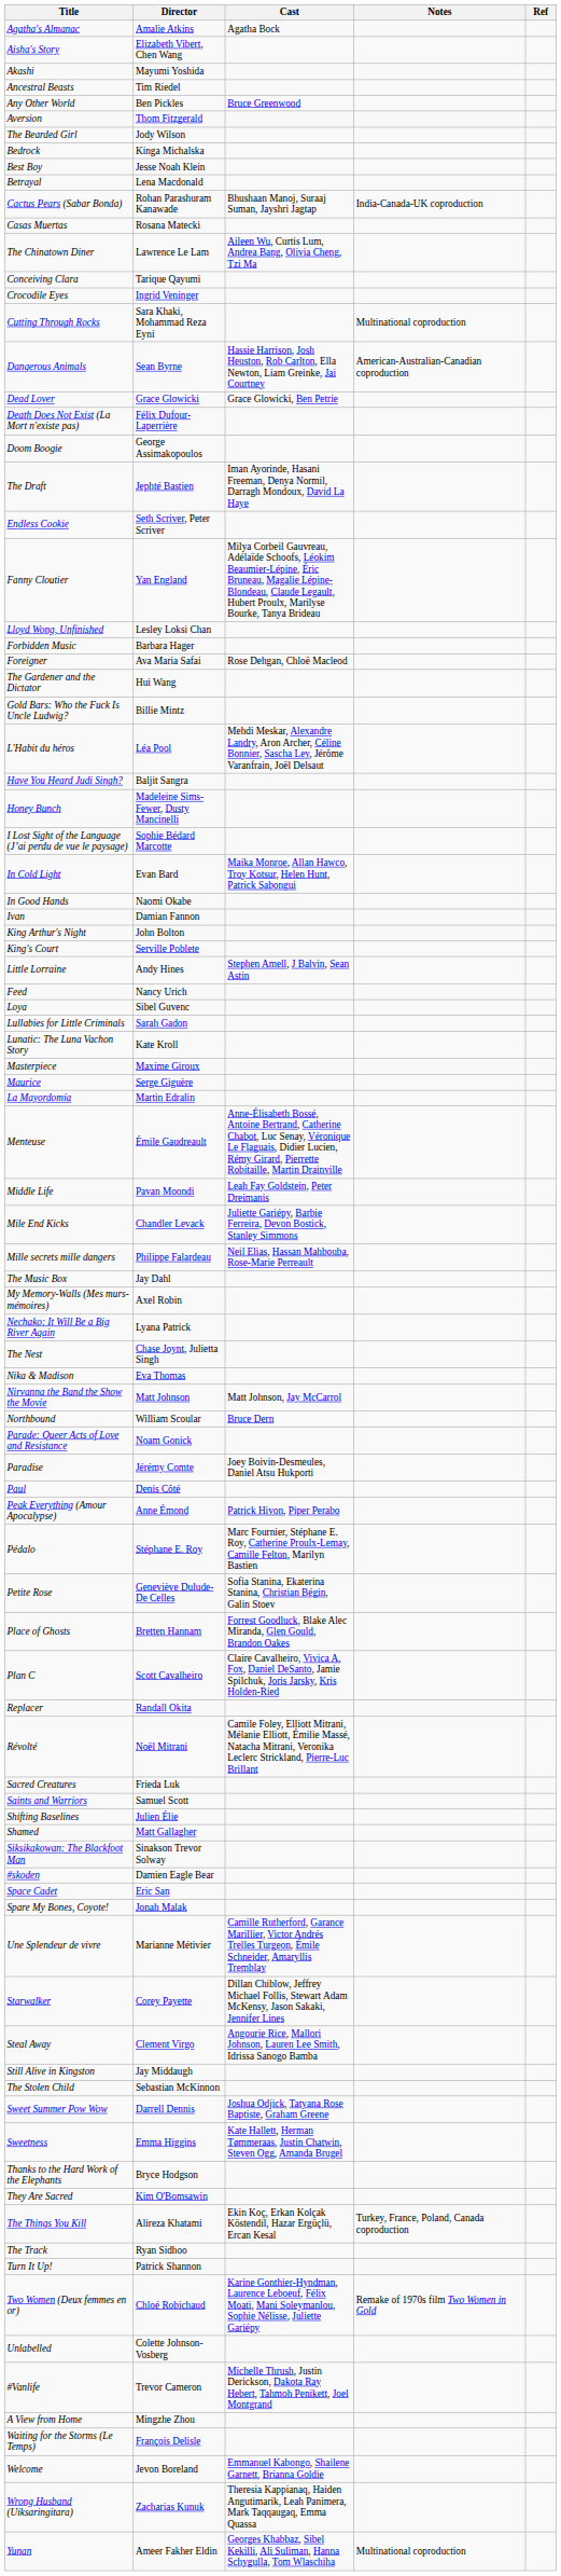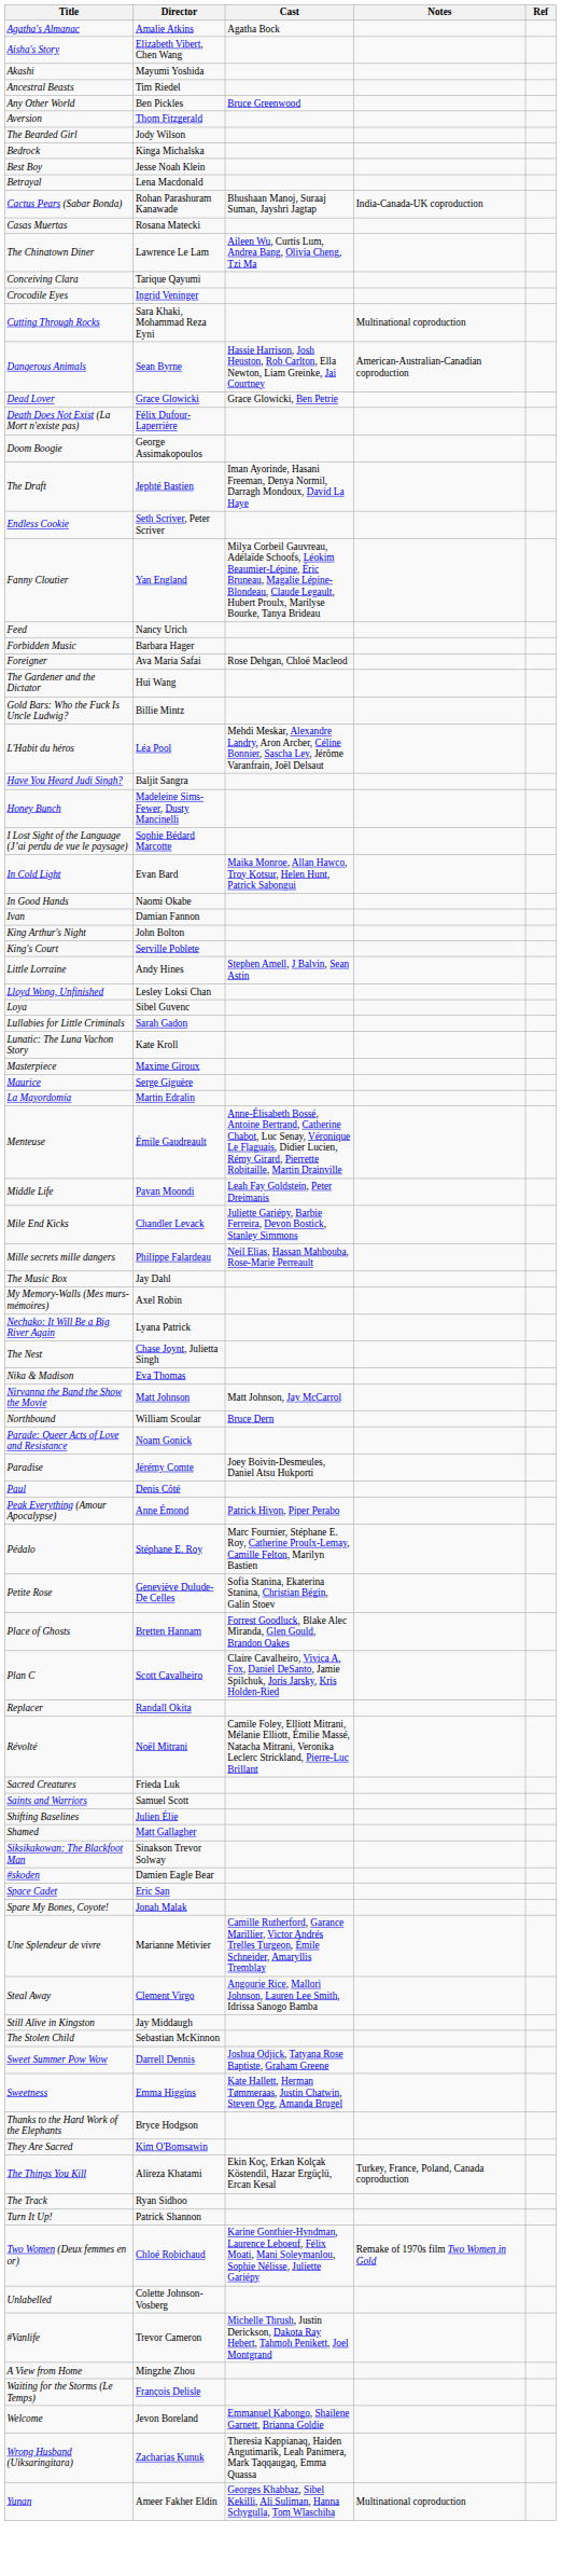 <table class="wikitable sortable" width= "100%">
 <tr>
 <th width=21%>Title</th>
 <th width=15%>Director</th>
 <th width=21%>Cast</th>
 <th width=28%>Notes</th>
 <th width=5%>Ref</th>
 </tr>
 <tr>
 <td><em><a href='#'>Agatha's Almanac</a></em></td>
 <td><a href='#'>Amalie Atkins</a></td>
 <td>Agatha Bock</td>
 <td></td>
 <td></td>
 </tr>
 <tr>
 <td><em><a href='#'>Aisha's Story</a></em></td>
 <td><a href='#'>Elizabeth Vibert</a>, Chen Wang</td>
 <td></td>
 <td></td>
 <td></td>
 </tr>
 <tr>
 <td><em>Akashi</em></td>
 <td>Mayumi Yoshida</td>
 <td></td>
 <td></td>
 <td></td>
 </tr>
 <tr>
 <td><em>Ancestral Beasts</em></td>
 <td>Tim Riedel</td>
 <td></td>
 <td></td>
 <td></td>
 </tr>
 <tr>
 <td><em>Any Other World</em></td>
 <td>Ben Pickles</td>
 <td><a href='#'>Bruce Greenwood</a></td>
 <td></td>
 <td></td>
 </tr>
 <tr>
 <td><em>Aversion</em></td>
 <td><a href='#'>Thom Fitzgerald</a></td>
 <td></td>
 <td></td>
 <td></td>
 </tr>
 <tr>
 <td><em>The Bearded Girl</em></td>
 <td>Jody Wilson</td>
 <td></td>
 <td></td>
 <td></td>
 </tr>
 <tr>
 <td><em>Bedrock</em></td>
 <td>Kinga Michalska</td>
 <td></td>
 <td></td>
 <td></td>
 </tr>
 <tr>
 <td><em>Best Boy</em></td>
 <td>Jesse Noah Klein</td>
 <td></td>
 <td></td>
 <td></td>
 </tr>
 <tr>
 <td><em>Betrayal</em></td>
 <td>Lena Macdonald</td>
 <td></td>
 <td></td>
 <td></td>
 </tr>
 <tr>
 <td><em><a href='#'>Cactus Pears</a> (Sabar Bonda)</em></td>
 <td>Rohan Parashuram Kanawade</td>
 <td>Bhushaan Manoj, Suraaj Suman, Jayshri Jagtap</td>
 <td>India-Canada-UK coproduction</td>
 <td></td>
 </tr>
 <tr>
 <td><em>Casas Muertas</em></td>
 <td>Rosana Matecki</td>
 <td></td>
 <td></td>
 <td></td>
 </tr>
 <tr>
 <td><em>The Chinatown Diner</em></td>
 <td>Lawrence Le Lam</td>
 <td><a href='#'>Aileen Wu</a>, Curtis Lum, <a href='#'>Andrea Bang</a>, <a href='#'>Olivia Cheng</a>, <a href='#'>Tzi Ma</a></td>
 <td></td>
 <td></td>
 </tr>
 <tr>
 <td><em>Conceiving Clara</em></td>
 <td>Tarique Qayumi</td>
 <td></td>
 <td></td>
 <td></td>
 </tr>
 <tr>
 <td><em>Crocodile Eyes</em></td>
 <td><a href='#'>Ingrid Veninger</a></td>
 <td></td>
 <td></td>
 <td></td>
 </tr>
 <tr>
 <td><em><a href='#'>Cutting Through Rocks</a></em></td>
 <td>Sara Khaki, Mohammad Reza Eyni</td>
 <td></td>
 <td>Multinational coproduction</td>
 <td></td>
 </tr>
 <tr>
 <td><em><a href='#'>Dangerous Animals</a></em></td>
 <td><a href='#'>Sean Byrne</a></td>
 <td><a href='#'>Hassie Harrison</a>, <a href='#'>Josh Heuston</a>, <a href='#'>Rob Carlton</a>, Ella Newton, Liam Greinke, <a href='#'>Jai Courtney</a></td>
 <td>American-Australian-Canadian coproduction</td>
 <td></td>
 </tr>
 <tr>
 <td><em><a href='#'>Dead Lover</a></em></td>
 <td><a href='#'>Grace Glowicki</a></td>
 <td>Grace Glowicki, <a href='#'>Ben Petrie</a></td>
 <td></td>
 <td></td>
 </tr>
 <tr>
 <td><em><a href='#'>Death Does Not Exist</a> (La Mort n'existe pas)</em></td>
 <td><a href='#'>Félix Dufour-Laperrière</a></td>
 <td></td>
 <td></td>
 <td></td>
 </tr>
 <tr>
 <td><em>Doom Boogie</em></td>
 <td>George Assimakopoulos</td>
 <td></td>
 <td></td>
 <td></td>
 </tr>
 <tr>
 <td><em>The Draft</em></td>
 <td><a href='#'>Jephté Bastien</a></td>
 <td>Iman Ayorinde, Hasani Freeman, Denya Normil, Darragh Mondoux, <a href='#'>David La Haye</a></td>
 <td></td>
 <td></td>
 </tr>
 <tr>
 <td><em><a href='#'>Endless Cookie</a></em></td>
 <td><a href='#'>Seth Scriver</a>, Peter Scriver</td>
 <td></td>
 <td></td>
 <td></td>
 </tr>
 <tr>
 <td><em>Fanny Cloutier</em></td>
 <td><a href='#'>Yan England</a></td>
 <td>Milya Corbeil Gauvreau, Adélaïde Schoofs, <a href='#'>Léokim Beaumier-Lépine</a>, <a href='#'>Éric Bruneau</a>, <a href='#'>Magalie Lépine-Blondeau</a>, <a href='#'>Claude Legault</a>, Hubert Proulx, Marilyse Bourke, Tanya Brideau</td>
 <td></td>
 <td></td>
 </tr>
 <tr>
-<td><em><a href='#'>Lloyd Wong, Unfinished</a></em></td>
-<td>Lesley Loksi Chan</td>
+<td><em>Feed</em></td>
+<td>Nancy Urich</td>
 <td></td>
 <td></td>
 <td></td>
 </tr>
 <tr>
 <td><em>Forbidden Music</em></td>
 <td>Barbara Hager</td>
 <td></td>
 <td></td>
 <td></td>
 </tr>
 <tr>
 <td><em>Foreigner</em></td>
 <td>Ava Maria Safai</td>
 <td>Rose Dehgan, Chloë Macleod</td>
 <td></td>
 <td></td>
 </tr>
 <tr>
 <td><em>The Gardener and the Dictator</em></td>
 <td>Hui Wang</td>
 <td></td>
 <td></td>
 <td></td>
 </tr>
 <tr>
 <td><em>Gold Bars: Who the Fuck Is Uncle Ludwig?</em></td>
 <td>Billie Mintz</td>
 <td></td>
 <td></td>
 <td></td>
 </tr>
 <tr>
 <td><em>L'Habit du héros</em></td>
 <td><a href='#'>Léa Pool</a></td>
 <td>Mehdi Meskar, <a href='#'>Alexandre Landry</a>, Aron Archer, <a href='#'>Céline Bonnier</a>, <a href='#'>Sascha Ley</a>, Jérôme Varanfrain, Joël Delsaut</td>
 <td></td>
 <td></td>
 </tr>
 <tr>
 <td><em><a href='#'>Have You Heard Judi Singh?</a></em></td>
 <td>Baljit Sangra</td>
 <td></td>
 <td></td>
 <td></td>
 </tr>
 <tr>
 <td><em><a href='#'>Honey Bunch</a></em></td>
 <td><a href='#'>Madeleine Sims-Fewer</a>, <a href='#'>Dusty Mancinelli</a></td>
 <td></td>
 <td></td>
 <td></td>
 </tr>
 <tr>
 <td><em>I Lost Sight of the Language (J’ai perdu de vue le paysage)</em></td>
 <td><a href='#'>Sophie Bédard Marcotte</a></td>
 <td></td>
 <td></td>
 <td></td>
 </tr>
 <tr>
 <td><em><a href='#'>In Cold Light</a></em></td>
 <td>Evan Bard</td>
 <td><a href='#'>Maika Monroe</a>, <a href='#'>Allan Hawco</a>, <a href='#'>Troy Kotsur</a>, <a href='#'>Helen Hunt</a>, <a href='#'>Patrick Sabongui</a></td>
 <td></td>
 <td></td>
 </tr>
 <tr>
 <td><em>In Good Hands</em></td>
 <td>Naomi Okabe</td>
 <td></td>
 <td></td>
 <td></td>
 </tr>
 <tr>
 <td><em>Ivan</em></td>
 <td>Damian Fannon</td>
 <td></td>
 <td></td>
 <td></td>
 </tr>
 <tr>
 <td><em>King Arthur's Night</em></td>
 <td>John Bolton</td>
 <td></td>
 <td></td>
 <td></td>
 </tr>
 <tr>
 <td><em>King's Court</em></td>
 <td><a href='#'>Serville Poblete</a></td>
 <td></td>
 <td></td>
 <td></td>
 </tr>
 <tr>
 <td><em>Little Lorraine</em></td>
 <td>Andy Hines</td>
 <td><a href='#'>Stephen Amell</a>, <a href='#'>J Balvin</a>, <a href='#'>Sean Astin</a></td>
 <td></td>
 <td></td>
 </tr>
 <tr>
-<td><em>Feed</em></td>
-<td>Nancy Urich</td>
+<td><em><a href='#'>Lloyd Wong, Unfinished</a></em></td>
+<td>Lesley Loksi Chan</td>
 <td></td>
 <td></td>
 <td></td>
 </tr>
 <tr>
 <td><em>Loya</em></td>
 <td>Sibel Guvenc</td>
 <td></td>
 <td></td>
 <td></td>
 </tr>
 <tr>
 <td><em>Lullabies for Little Criminals</em></td>
 <td><a href='#'>Sarah Gadon</a></td>
 <td></td>
 <td></td>
 <td></td>
 </tr>
 <tr>
 <td><em>Lunatic: The Luna Vachon Story</em></td>
 <td>Kate Kroll</td>
 <td></td>
 <td></td>
 <td></td>
 </tr>
 <tr>
 <td><em>Masterpiece</em></td>
 <td><a href='#'>Maxime Giroux</a></td>
 <td></td>
 <td></td>
 <td></td>
 </tr>
 <tr>
 <td><em><a href='#'>Maurice</a></em></td>
 <td><a href='#'>Serge Giguère</a></td>
 <td></td>
 <td></td>
 <td></td>
 </tr>
 <tr>
 <td><em><a href='#'>La Mayordomía</a></em></td>
 <td><a href='#'>Martin Edralin</a></td>
 <td></td>
 <td></td>
 <td></td>
 </tr>
 <tr>
 <td><em>Menteuse</em></td>
 <td><a href='#'>Émile Gaudreault</a></td>
 <td><a href='#'>Anne-Élisabeth Bossé</a>, <a href='#'>Antoine Bertrand</a>, <a href='#'>Catherine Chabot</a>, Luc Senay, <a href='#'>Véronique Le Flaguais</a>, Didier Lucien, <a href='#'>Rémy Girard</a>, <a href='#'>Pierrette Robitaille</a>, <a href='#'>Martin Drainville</a></td>
 <td></td>
 <td></td>
 </tr>
 <tr>
 <td><em>Middle Life</em></td>
 <td><a href='#'>Pavan Moondi</a></td>
 <td><a href='#'>Leah Fay Goldstein</a>, <a href='#'>Peter Dreimanis</a></td>
 <td></td>
 <td></td>
 </tr>
 <tr>
 <td><em>Mile End Kicks</em></td>
 <td><a href='#'>Chandler Levack</a></td>
 <td><a href='#'>Juliette Gariépy</a>, <a href='#'>Barbie Ferreira</a>, <a href='#'>Devon Bostick</a>, <a href='#'>Stanley Simmons</a></td>
 <td></td>
 <td></td>
 </tr>
 <tr>
 <td><em>Mille secrets mille dangers</em></td>
 <td><a href='#'>Philippe Falardeau</a></td>
 <td><a href='#'>Neil Elias</a>, <a href='#'>Hassan Mahbouba</a>, <a href='#'>Rose-Marie Perreault</a></td>
 <td></td>
 <td></td>
 </tr>
 <tr>
 <td><em>The Music Box</em></td>
 <td>Jay Dahl</td>
 <td></td>
 <td></td>
 <td></td>
 </tr>
 <tr>
 <td><em>My Memory-Walls (Mes murs-mémoires)</em></td>
 <td>Axel Robin</td>
 <td></td>
 <td></td>
 <td></td>
 </tr>
 <tr>
 <td><em><a href='#'>Nechako: It Will Be a Big River Again</a></em></td>
 <td>Lyana Patrick</td>
 <td></td>
 <td></td>
 <td></td>
 </tr>
 <tr>
 <td><em>The Nest</em></td>
 <td><a href='#'>Chase Joynt</a>, Julietta Singh</td>
 <td></td>
 <td></td>
 <td></td>
 </tr>
 <tr>
 <td><em>Nika & Madison</em></td>
 <td><a href='#'>Eva Thomas</a></td>
 <td></td>
 <td></td>
 <td></td>
 </tr>
 <tr>
 <td><em><a href='#'>Nirvanna the Band the Show the Movie</a></em></td>
 <td><a href='#'>Matt Johnson</a></td>
 <td>Matt Johnson, <a href='#'>Jay McCarrol</a></td>
 <td></td>
 <td></td>
 </tr>
 <tr>
 <td><em>Northbound</em></td>
 <td>William Scoular</td>
 <td><a href='#'>Bruce Dern</a></td>
 <td></td>
 <td></td>
 </tr>
 <tr>
 <td><em><a href='#'>Parade: Queer Acts of Love and Resistance</a></em></td>
 <td><a href='#'>Noam Gonick</a></td>
 <td></td>
 <td></td>
 <td></td>
 </tr>
 <tr>
 <td><em>Paradise</em></td>
 <td><a href='#'>Jérémy Comte</a></td>
 <td>Joey Boivin-Desmeules, Daniel Atsu Hukporti</td>
 <td></td>
 <td></td>
 </tr>
 <tr>
 <td><em><a href='#'>Paul</a></em></td>
 <td><a href='#'>Denis Côté</a></td>
 <td></td>
 <td></td>
 <td></td>
 </tr>
 <tr>
 <td><em><a href='#'>Peak Everything</a> (Amour Apocalypse)</em></td>
 <td><a href='#'>Anne Émond</a></td>
 <td><a href='#'>Patrick Hivon</a>, <a href='#'>Piper Perabo</a></td>
 <td></td>
 <td></td>
 </tr>
 <tr>
 <td><em>Pédalo</em></td>
 <td><a href='#'>Stéphane E. Roy</a></td>
 <td>Marc Fournier, Stéphane E. Roy, <a href='#'>Catherine Proulx-Lemay</a>, <a href='#'>Camille Felton</a>, Marilyn Bastien</td>
 <td></td>
 <td></td>
 </tr>
 <tr>
 <td><em>Petite Rose</em></td>
 <td><a href='#'>Geneviève Dulude-De Celles</a></td>
 <td>Sofia Stanina, Ekaterina Stanina, <a href='#'>Christian Bégin</a>, Galin Stoev</td>
 <td></td>
 <td></td>
 </tr>
 <tr>
 <td><em>Place of Ghosts</em></td>
 <td><a href='#'>Bretten Hannam</a></td>
 <td><a href='#'>Forrest Goodluck</a>, Blake Alec Miranda, <a href='#'>Glen Gould</a>, <a href='#'>Brandon Oakes</a></td>
 <td></td>
 <td></td>
 </tr>
 <tr>
 <td><em>Plan C</em></td>
 <td><a href='#'>Scott Cavalheiro</a></td>
 <td>Claire Cavalheiro, <a href='#'>Vivica A. Fox</a>, <a href='#'>Daniel DeSanto</a>, Jamie Spilchuk, <a href='#'>Joris Jarsky</a>, <a href='#'>Kris Holden-Ried</a></td>
 <td></td>
 <td></td>
 </tr>
 <tr>
 <td><em>Replacer</em></td>
 <td><a href='#'>Randall Okita</a></td>
 <td></td>
 <td></td>
 <td></td>
 </tr>
 <tr>
 <td><em>Révolté</em></td>
 <td><a href='#'>Noël Mitrani</a></td>
 <td>Camile Foley, Elliott Mitrani, Mélanie Elliott, Émilie Massé, Natacha Mitrani, Veronika Leclerc Strickland, <a href='#'>Pierre-Luc Brillant</a></td>
 <td></td>
 <td></td>
 </tr>
 <tr>
 <td><em>Sacred Creatures</em></td>
 <td>Frieda Luk</td>
 <td></td>
 <td></td>
 <td></td>
 </tr>
 <tr>
 <td><em><a href='#'>Saints and Warriors</a></em></td>
 <td>Samuel Scott</td>
 <td></td>
 <td></td>
 <td></td>
 </tr>
 <tr>
 <td><em>Shifting Baselines</em></td>
 <td><a href='#'>Julien Élie</a></td>
 <td></td>
 <td></td>
 <td></td>
 </tr>
 <tr>
 <td><em>Shamed</em></td>
 <td><a href='#'>Matt Gallagher</a></td>
 <td></td>
 <td></td>
 <td></td>
 </tr>
 <tr>
 <td><em><a href='#'>Siksikakowan: The Blackfoot Man</a></em></td>
 <td>Sinakson Trevor Solway</td>
 <td></td>
 <td></td>
 <td></td>
 </tr>
 <tr>
 <td><em><a href='#'>#skoden</a></em></td>
 <td>Damien Eagle Bear</td>
 <td></td>
 <td></td>
 <td></td>
 </tr>
 <tr>
 <td><em><a href='#'>Space Cadet</a></em></td>
 <td><a href='#'>Eric San</a></td>
 <td></td>
 <td></td>
 <td></td>
 </tr>
 <tr>
 <td><em>Spare My Bones, Coyote!</em></td>
 <td><a href='#'>Jonah Malak</a></td>
 <td></td>
 <td></td>
 <td></td>
 </tr>
 <tr>
 <td><em>Une Splendeur de vivre</em></td>
 <td>Marianne Métivier</td>
 <td><a href='#'>Camille Rutherford</a>, <a href='#'>Garance Marillier</a>, <a href='#'>Victor Andrés Trelles Turgeon</a>, <a href='#'>Émile Schneider</a>, <a href='#'>Amaryllis Tremblay</a></td>
 <td></td>
 <td></td>
 </tr>
 <tr>
-<td><em><a href='#'>Starwalker</a></em></td>
-<td><a href='#'>Corey Payette</a></td>
-<td>Dillan Chiblow, Jeffrey Michael Follis, Stewart Adam McKensy, Jason Sakaki, <a href='#'>Jennifer Lines</a></td>
-<td></td>
-<td></td>
-</tr>
-<tr>
 <td><em>Steal Away</em></td>
 <td><a href='#'>Clement Virgo</a></td>
 <td><a href='#'>Angourie Rice</a>, <a href='#'>Mallori Johnson</a>, <a href='#'>Lauren Lee Smith</a>, Idrissa Sanogo Bamba</td>
 <td></td>
 <td></td>
 </tr>
 <tr>
 <td><em>Still Alive in Kingston</em></td>
 <td>Jay Middaugh</td>
 <td></td>
 <td></td>
 <td></td>
 </tr>
 <tr>
 <td><em>The Stolen Child</em></td>
 <td>Sebastian McKinnon</td>
 <td></td>
 <td></td>
 <td></td>
 </tr>
 <tr>
 <td><em><a href='#'>Sweet Summer Pow Wow</a></em></td>
 <td><a href='#'>Darrell Dennis</a></td>
 <td><a href='#'>Joshua Odjick</a>, <a href='#'>Tatyana Rose Baptiste</a>, <a href='#'>Graham Greene</a></td>
 <td></td>
 <td></td>
 </tr>
 <tr>
 <td><em><a href='#'>Sweetness</a></em></td>
 <td><a href='#'>Emma Higgins</a></td>
 <td><a href='#'>Kate Hallett</a>, <a href='#'>Herman Tømmeraas</a>, <a href='#'>Justin Chatwin</a>, <a href='#'>Steven Ogg</a>, <a href='#'>Amanda Brugel</a></td>
 <td></td>
 <td></td>
 </tr>
 <tr>
 <td><em>Thanks to the Hard Work of the Elephants</em></td>
 <td>Bryce Hodgson</td>
 <td></td>
 <td></td>
 <td></td>
 </tr>
 <tr>
 <td><em>They Are Sacred</em></td>
 <td><a href='#'>Kim O'Bomsawin</a></td>
 <td></td>
 <td></td>
 <td></td>
 </tr>
 <tr>
 <td><em><a href='#'>The Things You Kill</a></em></td>
 <td>Alireza Khatami</td>
 <td>Ekin Koç, Erkan Kolçak Köstendil, Hazar Ergüçlü, Ercan Kesal</td>
 <td>Turkey, France, Poland, Canada coproduction</td>
 <td></td>
 </tr>
 <tr>
 <td><em>The Track</em></td>
 <td>Ryan Sidhoo</td>
 <td></td>
 <td></td>
 <td></td>
 </tr>
 <tr>
 <td><em>Turn It Up!</em></td>
 <td>Patrick Shannon</td>
 <td></td>
 <td></td>
 <td></td>
 </tr>
 <tr>
 <td><em><a href='#'>Two Women</a> (Deux femmes en or)</em></td>
 <td><a href='#'>Chloé Robichaud</a></td>
 <td><a href='#'>Karine Gonthier-Hyndman</a>, <a href='#'>Laurence Leboeuf</a>, <a href='#'>Félix Moati</a>, <a href='#'>Mani Soleymanlou</a>, <a href='#'>Sophie Nélisse</a>, <a href='#'>Juliette Gariépy</a></td>
 <td>Remake of 1970s film <em><a href='#'>Two Women in Gold</a></em></td>
 <td></td>
 </tr>
 <tr>
 <td><em>Unlabelled</em></td>
 <td>Colette Johnson-Vosberg</td>
 <td></td>
 <td></td>
 <td></td>
 </tr>
 <tr>
 <td><em>#Vanlife</em></td>
 <td>Trevor Cameron</td>
 <td><a href='#'>Michelle Thrush</a>, Justin Derickson, <a href='#'>Dakota Ray Hebert</a>, <a href='#'>Tahmoh Penikett</a>, <a href='#'>Joel Montgrand</a></td>
 <td></td>
 <td></td>
 </tr>
 <tr>
 <td><em>A View from Home</em></td>
 <td>Mingzhe Zhou</td>
 <td></td>
 <td></td>
 <td></td>
 </tr>
 <tr>
 <td><em>Waiting for the Storms (Le Temps)</em></td>
 <td><a href='#'>François Delisle</a></td>
 <td></td>
 <td></td>
 <td></td>
 </tr>
 <tr>
 <td><em>Welcome</em></td>
 <td>Jevon Boreland</td>
 <td><a href='#'>Emmanuel Kabongo</a>, <a href='#'>Shailene Garnett</a>, <a href='#'>Brianna Goldie</a></td>
 <td></td>
 <td></td>
 </tr>
 <tr>
 <td><em><a href='#'>Wrong Husband</a> (Uiksaringitara)</em></td>
 <td><a href='#'>Zacharias Kunuk</a></td>
 <td>Theresia Kappianaq, Haiden Angutimarik, Leah Panimera, Mark Taqqaugaq, Emma Quassa</td>
 <td></td>
 <td></td>
 </tr>
 <tr>
 <td><em><a href='#'>Yunan</a></em></td>
 <td>Ameer Fakher Eldin</td>
 <td><a href='#'>Georges Khabbaz</a>, <a href='#'>Sibel Kekilli</a>, <a href='#'>Ali Suliman</a>, <a href='#'>Hanna Schygulla</a>, <a href='#'>Tom Wlaschiha</a></td>
 <td>Multinational coproduction</td>
 <td></td>
 </tr>
 </table>
